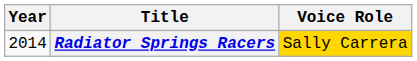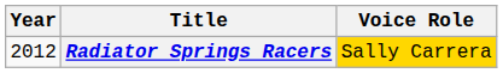 <table class="wikitable plainrowheaders">
 <tr>
 <th scope="col">Year</th>
 <th scope="col">Title</th>
 <th scope="col">Voice Role</th>
 </tr>
 <tr>
-<td>2014</td>
+<td>2012</td>
 <th scope="row"><em><a href='#'>Radiator Springs Racers</a></em></th>
 <td style="background: gold;">Sally Carrera</td>
 </tr>
 </table>
